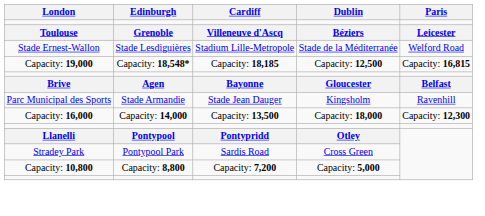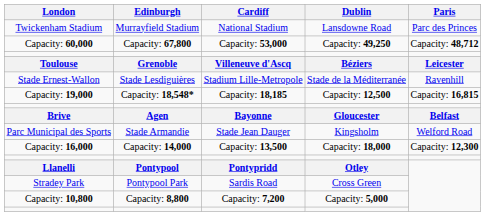 <table class="wikitable" style="text-align:center">
 <tr>
 <th> <a href='#'>London</a></th>
 <th> <a href='#'>Edinburgh</a></th>
 <th> <a href='#'>Cardiff</a></th>
 <th> <a href='#'>Dublin</a></th>
 <th> <a href='#'>Paris</a></th>
+</tr>
+<tr>
+<td><a href='#'>Twickenham Stadium</a></td>
+<td><a href='#'>Murrayfield Stadium</a></td>
+<td><a href='#'>National Stadium</a></td>
+<td><a href='#'>Lansdowne Road</a></td>
+<td><a href='#'>Parc des Princes</a></td>
+</tr>
+<tr>
+<td>Capacity: <strong>60,000</strong></td>
+<td>Capacity: <strong>67,800</strong></td>
+<td>Capacity: <strong>53,000</strong></td>
+<td>Capacity: <strong>49,250</strong></td>
+<td>Capacity: <strong>48,712</strong></td>
 </tr>
 <tr>
 <td></td>
 <td></td>
 <td></td>
 <td></td>
 <td></td>
 </tr>
 <tr>
 <th> <a href='#'>Toulouse</a></th>
 <th> <a href='#'>Grenoble</a></th>
 <th> <a href='#'>Villeneuve d'Ascq</a></th>
 <th> <a href='#'>Béziers</a></th>
 <th> <a href='#'>Leicester</a></th>
 </tr>
 <tr>
 <td><a href='#'>Stade Ernest-Wallon</a></td>
 <td><a href='#'>Stade Lesdiguières</a></td>
 <td><a href='#'>Stadium Lille-Metropole</a></td>
 <td><a href='#'>Stade de la Méditerranée</a></td>
-<td><a href='#'>Welford Road</a></td>
+<td><a href='#'>Ravenhill</a></td>
 </tr>
 <tr>
 <td>Capacity: <strong>19,000</strong></td>
 <td>Capacity: <strong>18,548*</strong></td>
 <td>Capacity: <strong>18,185</strong></td>
 <td>Capacity: <strong>12,500</strong></td>
 <td>Capacity: <strong>16,815</strong></td>
 </tr>
 <tr>
 <td></td>
 <td></td>
 <td></td>
 <td></td>
 <td></td>
 </tr>
 <tr>
 <th> <a href='#'>Brive</a></th>
 <th> <a href='#'>Agen</a></th>
 <th> <a href='#'>Bayonne</a></th>
 <th> <a href='#'>Gloucester</a></th>
 <th> <a href='#'>Belfast</a></th>
 </tr>
 <tr>
 <td><a href='#'>Parc Municipal des Sports</a></td>
 <td><a href='#'>Stade Armandie</a></td>
 <td><a href='#'>Stade Jean Dauger</a></td>
 <td><a href='#'>Kingsholm</a></td>
-<td><a href='#'>Ravenhill</a></td>
+<td><a href='#'>Welford Road</a></td>
 </tr>
 <tr>
 <td>Capacity: <strong>16,000</strong></td>
 <td>Capacity: <strong>14,000</strong></td>
 <td>Capacity: <strong>13,500</strong></td>
 <td>Capacity: <strong>18,000</strong></td>
 <td>Capacity: <strong>12,300</strong></td>
 </tr>
 <tr>
 <td></td>
 <td></td>
 <td></td>
 <td></td>
 <td></td>
 </tr>
 <tr>
 <th> <a href='#'>Llanelli</a></th>
 <th> <a href='#'>Pontypool</a></th>
 <th> <a href='#'>Pontypridd</a></th>
 <th> <a href='#'>Otley</a></th>
 </tr>
 <tr>
 <td><a href='#'>Stradey Park</a></td>
 <td><a href='#'>Pontypool Park</a></td>
 <td><a href='#'>Sardis Road</a></td>
 <td><a href='#'>Cross Green</a></td>
 </tr>
 <tr>
 <td>Capacity: <strong>10,800</strong></td>
 <td>Capacity: <strong>8,800</strong></td>
 <td>Capacity: <strong>7,200</strong></td>
 <td>Capacity: <strong>5,000</strong></td>
 </tr>
 <tr>
 <td></td>
 <td></td>
 <td></td>
 <td></td>
 </tr>
 </table>
